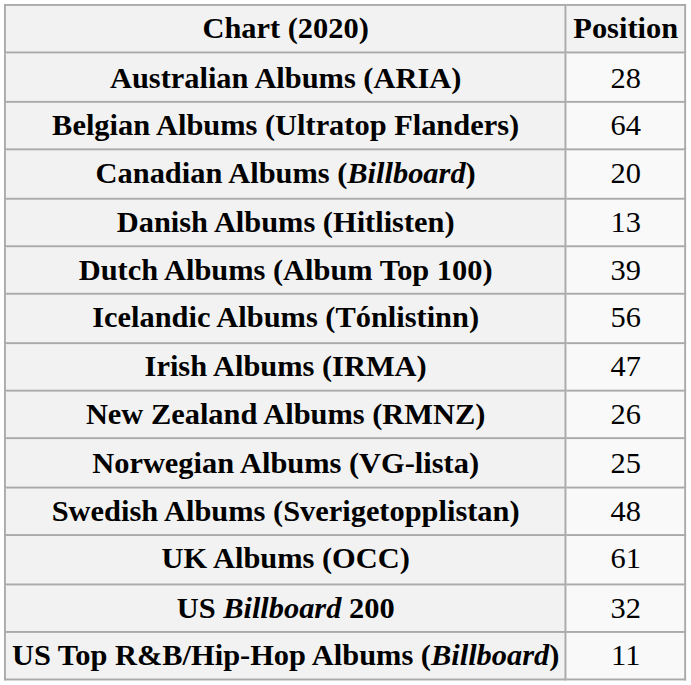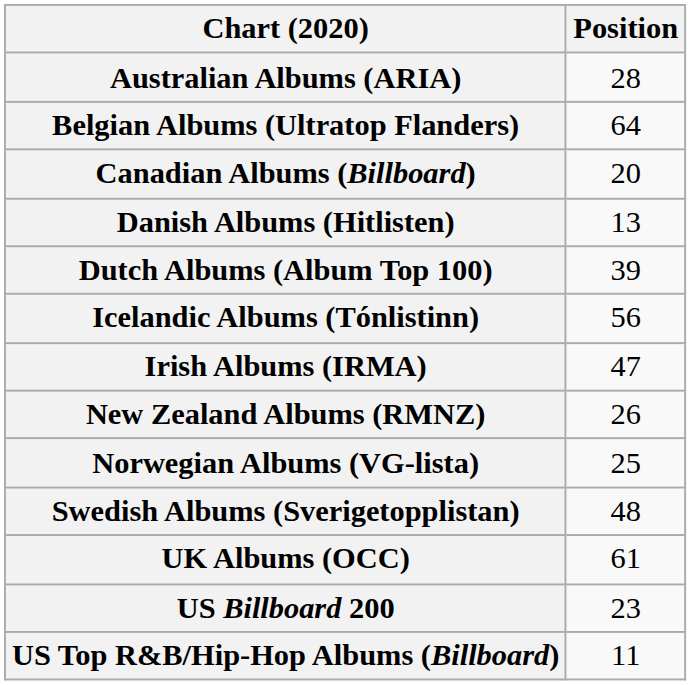 <table class="wikitable sortable plainrowheaders" style="text-align:center">
 <tr>
 <th scope="col">Chart (2020)</th>
 <th scope="col">Position</th>
 </tr>
 <tr>
 <th scope="row">Australian Albums (ARIA)</th>
 <td>28</td>
 </tr>
 <tr>
 <th scope="row">Belgian Albums (Ultratop Flanders)</th>
 <td>64</td>
 </tr>
 <tr>
 <th scope="row">Canadian Albums (<em>Billboard</em>)</th>
 <td>20</td>
 </tr>
 <tr>
 <th scope="row">Danish Albums (Hitlisten)</th>
 <td>13</td>
 </tr>
 <tr>
 <th scope="row">Dutch Albums (Album Top 100)</th>
 <td>39</td>
 </tr>
 <tr>
 <th scope="row">Icelandic Albums (Tónlistinn)</th>
 <td>56</td>
 </tr>
 <tr>
 <th scope="row">Irish Albums (IRMA)</th>
 <td>47</td>
 </tr>
 <tr>
 <th scope="row">New Zealand Albums (RMNZ)</th>
 <td>26</td>
 </tr>
 <tr>
 <th scope="row">Norwegian Albums (VG-lista)</th>
 <td>25</td>
 </tr>
 <tr>
 <th scope="row">Swedish Albums (Sverigetopplistan)</th>
 <td>48</td>
 </tr>
 <tr>
 <th scope="row">UK Albums (OCC)</th>
 <td>61</td>
 </tr>
 <tr>
 <th scope="row">US <em>Billboard</em> 200</th>
-<td>32</td>
+<td>23</td>
 </tr>
 <tr>
 <th scope="row">US Top R&B/Hip-Hop Albums (<em>Billboard</em>)</th>
 <td>11</td>
 </tr>
 </table>
